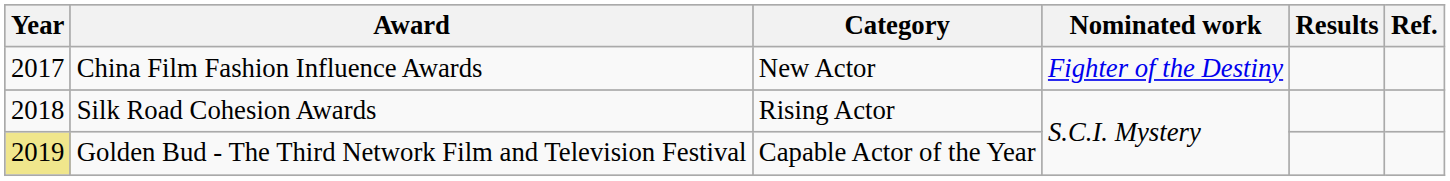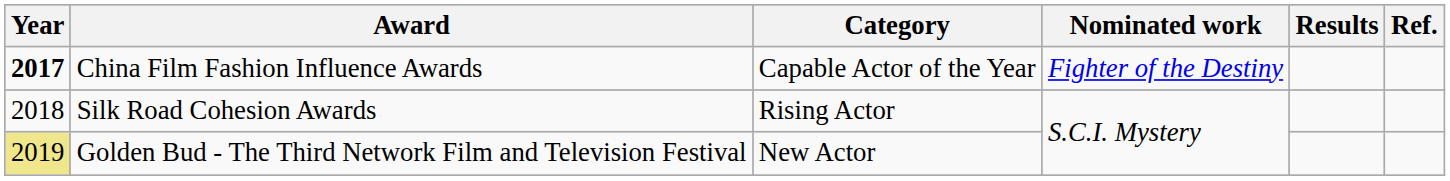 <table class="wikitable">
 <tr>
 <th>Year</th>
 <th>Award</th>
 <th>Category</th>
 <th>Nominated work</th>
 <th>Results</th>
 <th>Ref.</th>
 </tr>
 <tr>
-<td>2017</td>
+<td><strong>2017</strong></td>
 <td>China Film Fashion Influence Awards</td>
-<td>New Actor</td>
+<td>Capable Actor of the Year</td>
 <td><em><a href='#'>Fighter of the Destiny</a></em></td>
 <td></td>
 <td></td>
 </tr>
 <tr>
 <td>2018</td>
 <td>Silk Road Cohesion Awards</td>
 <td>Rising Actor</td>
 <td rowspan=2><em>S.C.I. Mystery</em></td>
 <td></td>
 <td></td>
 </tr>
 <tr>
 <td style="background: khaki;">2019</td>
 <td>Golden Bud - The Third Network Film and Television Festival</td>
-<td>Capable Actor of the Year</td>
+<td>New Actor</td>
 <td></td>
 <td></td>
 </tr>
 </table>
